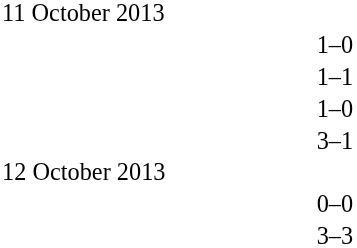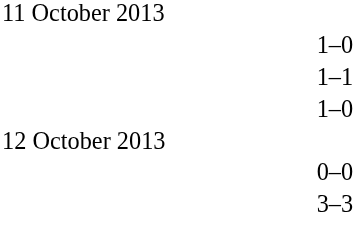 <table style="width:50%;" cellspacing="1">
 <tr>
 <th width=25%></th>
 <th width=10%></th>
 <th width=25%></th>
 </tr>
 <tr>
 <td>11 October 2013</td>
 </tr>
 <tr>
 <td align=right></td>
 <td align=center>1–0</td>
 <td></td>
 </tr>
 <tr>
 <td align=right></td>
 <td align=center>1–1</td>
 <td></td>
 </tr>
 <tr>
 <td align=right></td>
 <td align=center>1–0</td>
 <td></td>
 </tr>
 <tr>
-<td align=right></td>
-<td align=center>3–1</td>
-<td></td>
-</tr>
-<tr>
 <td>12 October 2013</td>
 </tr>
 <tr>
 <td align=right></td>
 <td align=center>0–0</td>
 <td></td>
 </tr>
 <tr>
 <td align=right></td>
 <td align=center>3–3</td>
 <td></td>
 </tr>
 </table>
